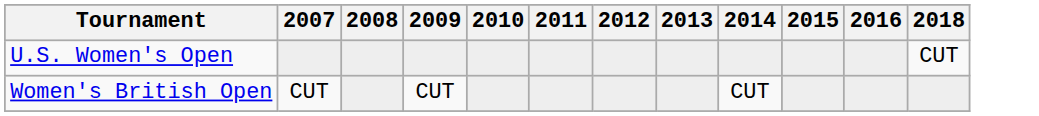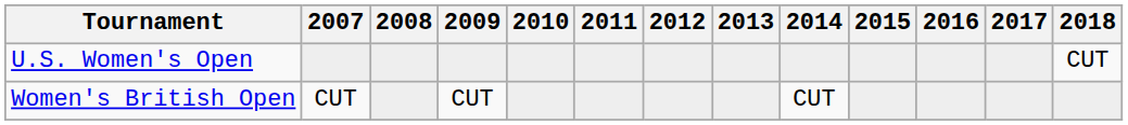 <table class="wikitable" style="font-size:95%;text-align:center;">
 <tr>
 <th>Tournament</th>
 <th>2007</th>
 <th>2008</th>
 <th>2009</th>
 <th>2010</th>
 <th>2011</th>
 <th>2012</th>
 <th>2013</th>
 <th>2014</th>
 <th>2015</th>
 <th>2016</th>
+<th>2017</th>
 <th>2018</th>
 </tr>
 <tr>
 <td align=left><a href='#'>U.S. Women's Open</a></td>
+<td style="background:#eeeeee;"></td>
 <td style="background:#eeeeee;"></td>
 <td style="background:#eeeeee;"></td>
 <td style="background:#eeeeee;"></td>
 <td style="background:#eeeeee;"></td>
 <td style="background:#eeeeee;"></td>
 <td style="background:#eeeeee;"></td>
 <td style="background:#eeeeee;"></td>
 <td style="background:#eeeeee;"></td>
 <td style="background:#eeeeee;"></td>
 <td style="background:#eeeeee;"></td>
 <td>CUT</td>
 </tr>
 <tr>
 <td align=left><a href='#'>Women's British Open</a></td>
 <td>CUT</td>
 <td style="background:#eeeeee;"></td>
 <td>CUT</td>
 <td style="background:#eeeeee;"></td>
 <td style="background:#eeeeee;"></td>
 <td style="background:#eeeeee;"></td>
 <td style="background:#eeeeee;"></td>
 <td>CUT</td>
 <td style="background:#eeeeee;"></td>
 <td style="background:#eeeeee;"></td>
 <td style="background:#eeeeee;"></td>
+<td style="background:#eeeeee;"></td>
 </tr>
 </table>
